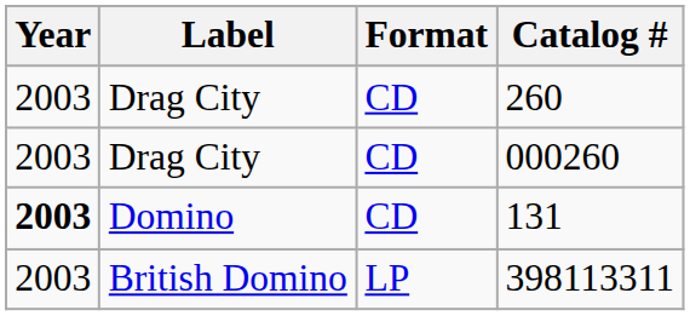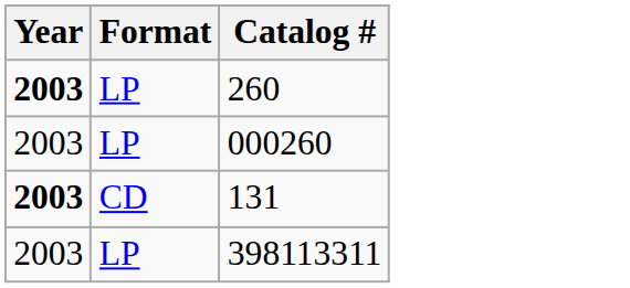 <table class="wikitable" border=1>
 <tr>
 <th>Year</th>
-<th>Label</th>
 <th>Format</th>
 <th>Catalog #</th>
 </tr>
 <tr>
-<td>2003</td>
-<td>Drag City</td>
-<td><a href='#'>CD</a></td>
+<td><strong>2003</strong></td>
+<td><a href='#'>LP</a></td>
 <td>260</td>
 </tr>
 <tr>
 <td>2003</td>
-<td>Drag City</td>
-<td><a href='#'>CD</a></td>
+<td><a href='#'>LP</a></td>
 <td>000260</td>
 </tr>
 <tr>
 <td><strong>2003</strong></td>
-<td><a href='#'>Domino</a></td>
 <td><a href='#'>CD</a></td>
 <td>131</td>
 </tr>
 <tr>
 <td>2003</td>
-<td><a href='#'>British Domino</a></td>
 <td><a href='#'>LP</a></td>
 <td>398113311</td>
 </tr>
 </table>
